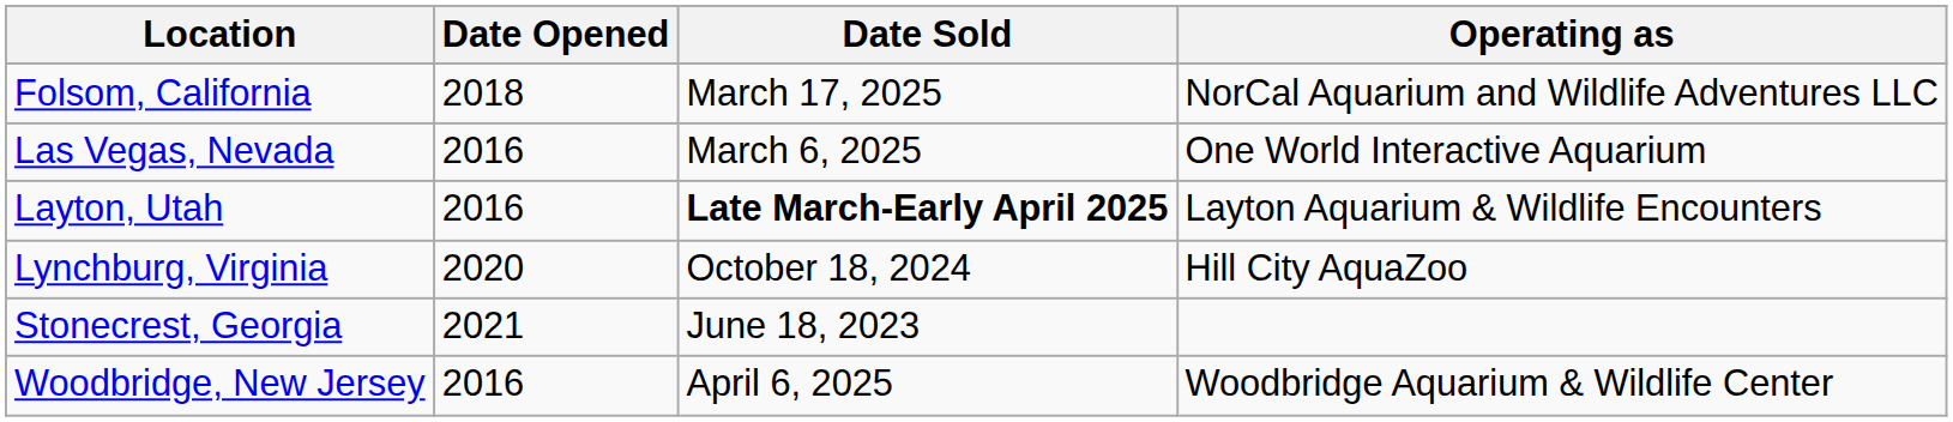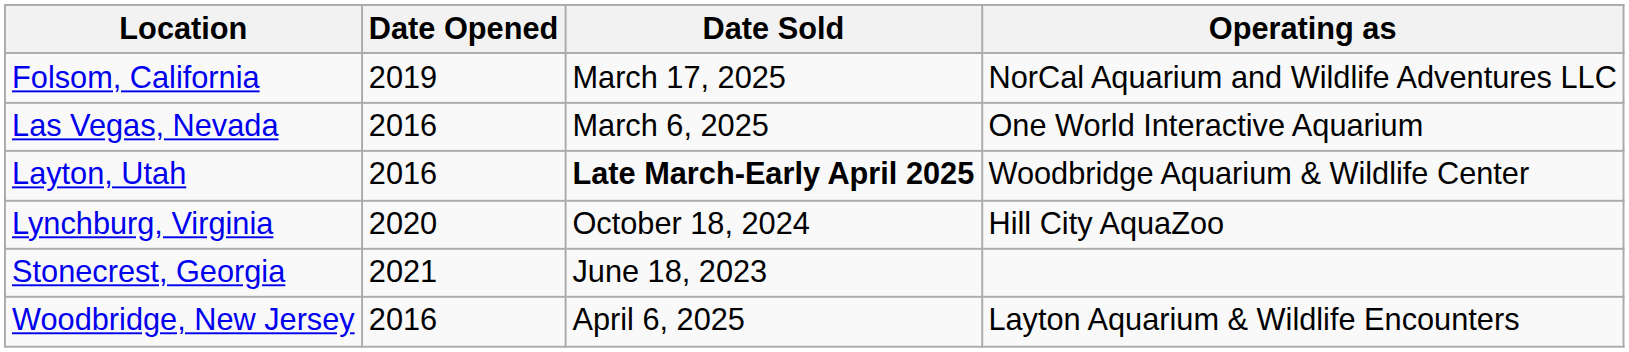 <table class="wikitable">
 <tr>
 <th>Location</th>
 <th>Date Opened</th>
 <th>Date Sold</th>
 <th>Operating as</th>
 </tr>
 <tr>
 <td><a href='#'>Folsom, California</a></td>
-<td>2018</td>
+<td>2019</td>
 <td>March 17, 2025</td>
 <td>NorCal Aquarium and Wildlife Adventures LLC</td>
 </tr>
 <tr>
 <td><a href='#'>Las Vegas, Nevada</a></td>
 <td>2016</td>
 <td>March 6, 2025</td>
 <td>One World Interactive Aquarium</td>
 </tr>
 <tr>
 <td><a href='#'>Layton, Utah</a></td>
 <td>2016</td>
 <td><strong>Late March-Early April 2025</strong></td>
-<td>Layton Aquarium & Wildlife Encounters</td>
+<td>Woodbridge Aquarium & Wildlife Center</td>
 </tr>
 <tr>
 <td><a href='#'>Lynchburg, Virginia</a></td>
 <td>2020</td>
 <td>October 18, 2024</td>
 <td>Hill City AquaZoo</td>
 </tr>
 <tr>
 <td><a href='#'>Stonecrest, Georgia</a></td>
 <td>2021</td>
 <td>June 18, 2023</td>
 <td></td>
 </tr>
 <tr>
 <td><a href='#'>Woodbridge, New Jersey</a></td>
 <td>2016</td>
 <td>April 6, 2025</td>
-<td>Woodbridge Aquarium & Wildlife Center</td>
+<td>Layton Aquarium & Wildlife Encounters</td>
 </tr>
 </table>
